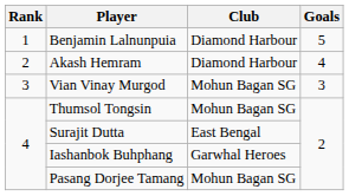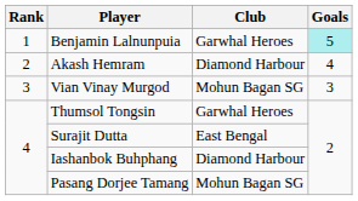 <table class="wikitable" style="text-align:center">
 <tr>
 <th>Rank</th>
 <th>Player</th>
 <th>Club</th>
 <th>Goals</th>
 </tr>
 <tr>
 <td>1</td>
 <td align="left">Benjamin Lalnunpuia</td>
-<td align="left">Diamond Harbour</td>
-<td>5</td>
+<td align="left">Garwhal Heroes</td>
+<td style="background: paleturquoise;">5</td>
 </tr>
 <tr>
 <td>2</td>
 <td align="left">Akash Hemram</td>
 <td align="left">Diamond Harbour</td>
 <td>4</td>
 </tr>
 <tr>
 <td>3</td>
 <td align="left">Vian Vinay Murgod</td>
 <td align="left">Mohun Bagan SG</td>
 <td>3</td>
 </tr>
 <tr>
 <td rowspan="4">4</td>
 <td align="left">Thumsol Tongsin</td>
-<td align="left">Mohun Bagan SG</td>
+<td align="left">Garwhal Heroes</td>
 <td rowspan="4">2</td>
 </tr>
 <tr>
 <td align="left">Surajit Dutta</td>
 <td align="left">East Bengal</td>
 </tr>
 <tr>
 <td align="left">Iashanbok Buhphang</td>
-<td align="left">Garwhal Heroes</td>
+<td align="left">Diamond Harbour</td>
 </tr>
 <tr>
 <td align="left">Pasang Dorjee Tamang</td>
 <td align="left">Mohun Bagan SG</td>
 </tr>
 </table>
